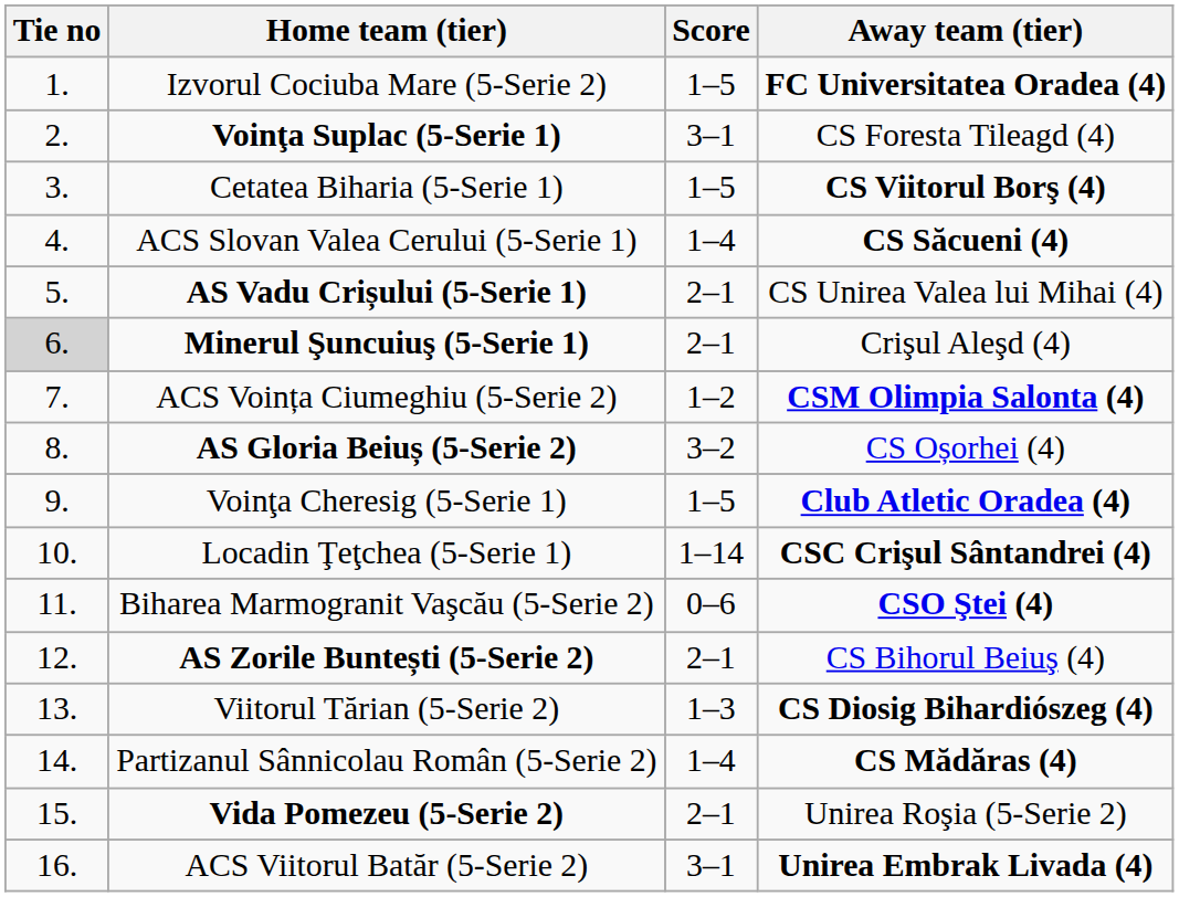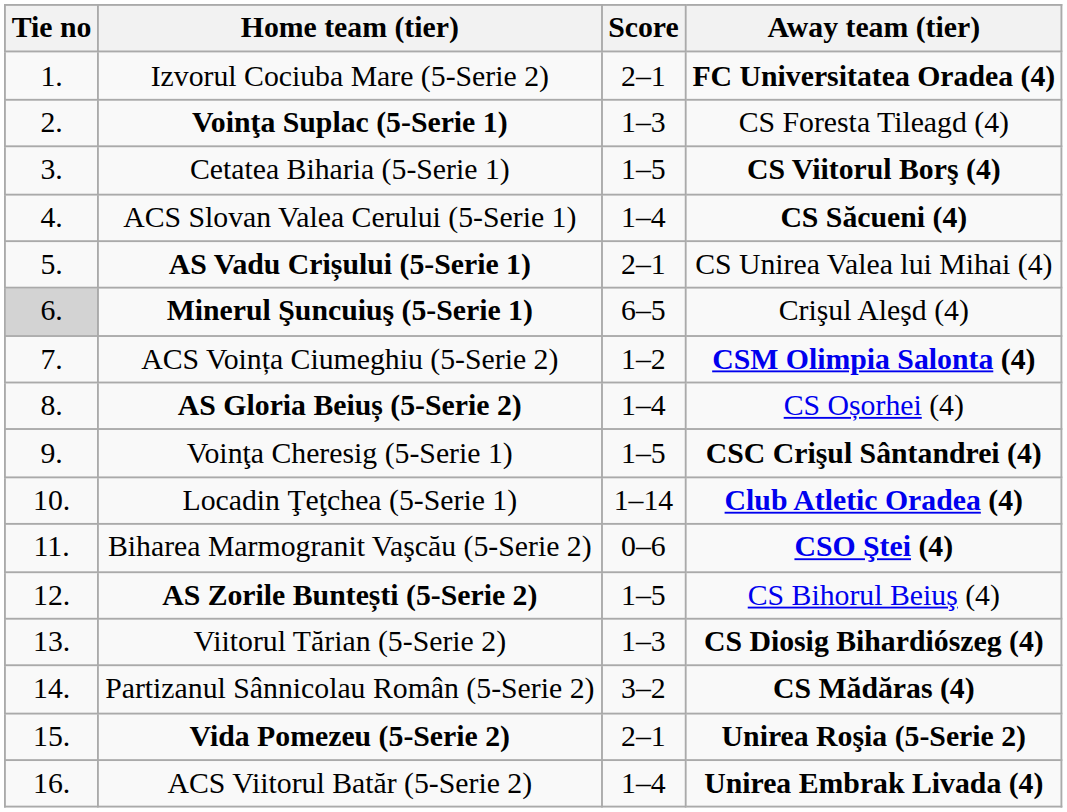 <table class="wikitable" style="text-align: center">
 <tr>
 <th>Tie no</th>
 <th>Home team (tier)</th>
 <th>Score</th>
 <th>Away team (tier)</th>
 </tr>
 <tr>
 <td>1.</td>
 <td>Izvorul Cociuba Mare (5-Serie 2)</td>
-<td>1–5</td>
+<td>2–1</td>
 <td><strong>FC Universitatea Oradea (4)</strong></td>
 </tr>
 <tr>
 <td>2.</td>
 <td><strong>Voinţa Suplac (5-Serie 1)</strong></td>
-<td>3–1</td>
+<td>1–3</td>
 <td>CS Foresta Tileagd (4)</td>
 </tr>
 <tr>
 <td>3.</td>
 <td>Cetatea Biharia (5-Serie 1)</td>
 <td>1–5</td>
 <td><strong>CS Viitorul Borş (4)</strong></td>
 </tr>
 <tr>
 <td>4.</td>
 <td>ACS Slovan Valea Cerului (5-Serie 1)</td>
 <td>1–4</td>
 <td><strong>CS Săcueni (4)</strong></td>
 </tr>
 <tr>
 <td>5.</td>
 <td><strong>AS Vadu Crișului (5-Serie 1)</strong></td>
 <td>2–1</td>
 <td>CS Unirea Valea lui Mihai (4)</td>
 </tr>
 <tr>
 <td style="background: lightgrey;">6.</td>
 <td><strong>Minerul Şuncuiuş (5-Serie 1)</strong></td>
-<td>2–1</td>
+<td>6–5</td>
 <td>Crişul Aleşd (4)</td>
 </tr>
 <tr>
 <td>7.</td>
 <td>ACS Voința Ciumeghiu (5-Serie 2)</td>
 <td>1–2</td>
 <td><strong><a href='#'>CSM Olimpia Salonta</a> (4)</strong></td>
 </tr>
 <tr>
 <td>8.</td>
 <td><strong>AS Gloria Beiuș (5-Serie 2)</strong></td>
-<td>3–2</td>
+<td>1–4</td>
 <td><a href='#'>CS Oșorhei</a> (4)</td>
 </tr>
 <tr>
 <td>9.</td>
 <td>Voinţa Cheresig (5-Serie 1)</td>
 <td>1–5</td>
-<td><strong><a href='#'>Club Atletic Oradea</a> (4)</strong></td>
+<td><strong>CSC Crişul Sântandrei (4)</strong></td>
 </tr>
 <tr>
 <td>10.</td>
 <td>Locadin Ţeţchea (5-Serie 1)</td>
 <td>1–14</td>
-<td><strong>CSC Crişul Sântandrei (4)</strong></td>
+<td><strong><a href='#'>Club Atletic Oradea</a> (4)</strong></td>
 </tr>
 <tr>
 <td>11.</td>
 <td>Biharea Marmogranit Vaşcău (5-Serie 2)</td>
 <td>0–6</td>
 <td><strong><a href='#'>CSO Ştei</a> (4)</strong></td>
 </tr>
 <tr>
 <td>12.</td>
 <td><strong>AS Zorile Buntești (5-Serie 2)</strong></td>
-<td>2–1</td>
+<td>1–5</td>
 <td><a href='#'>CS Bihorul Beiuş</a> (4)</td>
 </tr>
 <tr>
 <td>13.</td>
 <td>Viitorul Tărian (5-Serie 2)</td>
 <td>1–3</td>
 <td><strong>CS Diosig Bihardiószeg (4)</strong></td>
 </tr>
 <tr>
 <td>14.</td>
 <td>Partizanul Sânnicolau Român (5-Serie 2)</td>
-<td>1–4</td>
+<td>3–2</td>
 <td><strong>CS Mădăras (4)</strong></td>
 </tr>
 <tr>
 <td>15.</td>
 <td><strong>Vida Pomezeu (5-Serie 2)</strong></td>
 <td>2–1</td>
-<td>Unirea Roşia (5-Serie 2)</td>
+<td><strong>Unirea Roşia (5-Serie 2)</strong></td>
 </tr>
 <tr>
 <td>16.</td>
 <td>ACS Viitorul Batăr (5-Serie 2)</td>
-<td>3–1</td>
+<td>1–4</td>
 <td><strong>Unirea Embrak Livada (4)</strong></td>
 </tr>
 </table>
